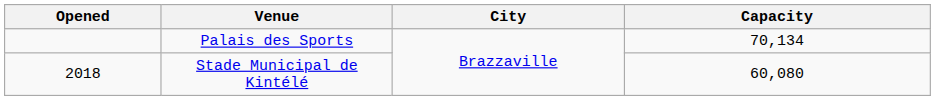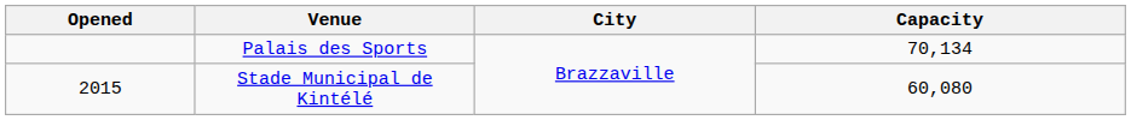 <table class="sortable wikitable" style="text-align:center;">
 <tr>
 <th scope="col" style="width:10em;">Opened</th>
 <th scope="col" style="width:15em;">Venue</th>
 <th scope="col" style="width:15em;">City</th>
 <th scope="col" style="width:20em;">Capacity</th>
 </tr>
 <tr>
 <td></td>
 <td><a href='#'>Palais des Sports</a></td>
 <td rowspan="2"><a href='#'>Brazzaville</a></td>
 <td>70,134</td>
 </tr>
 <tr>
-<td>2018</td>
+<td>2015</td>
 <td><a href='#'>Stade Municipal de Kintélé</a></td>
 <td>60,080</td>
 </tr>
 </table>
